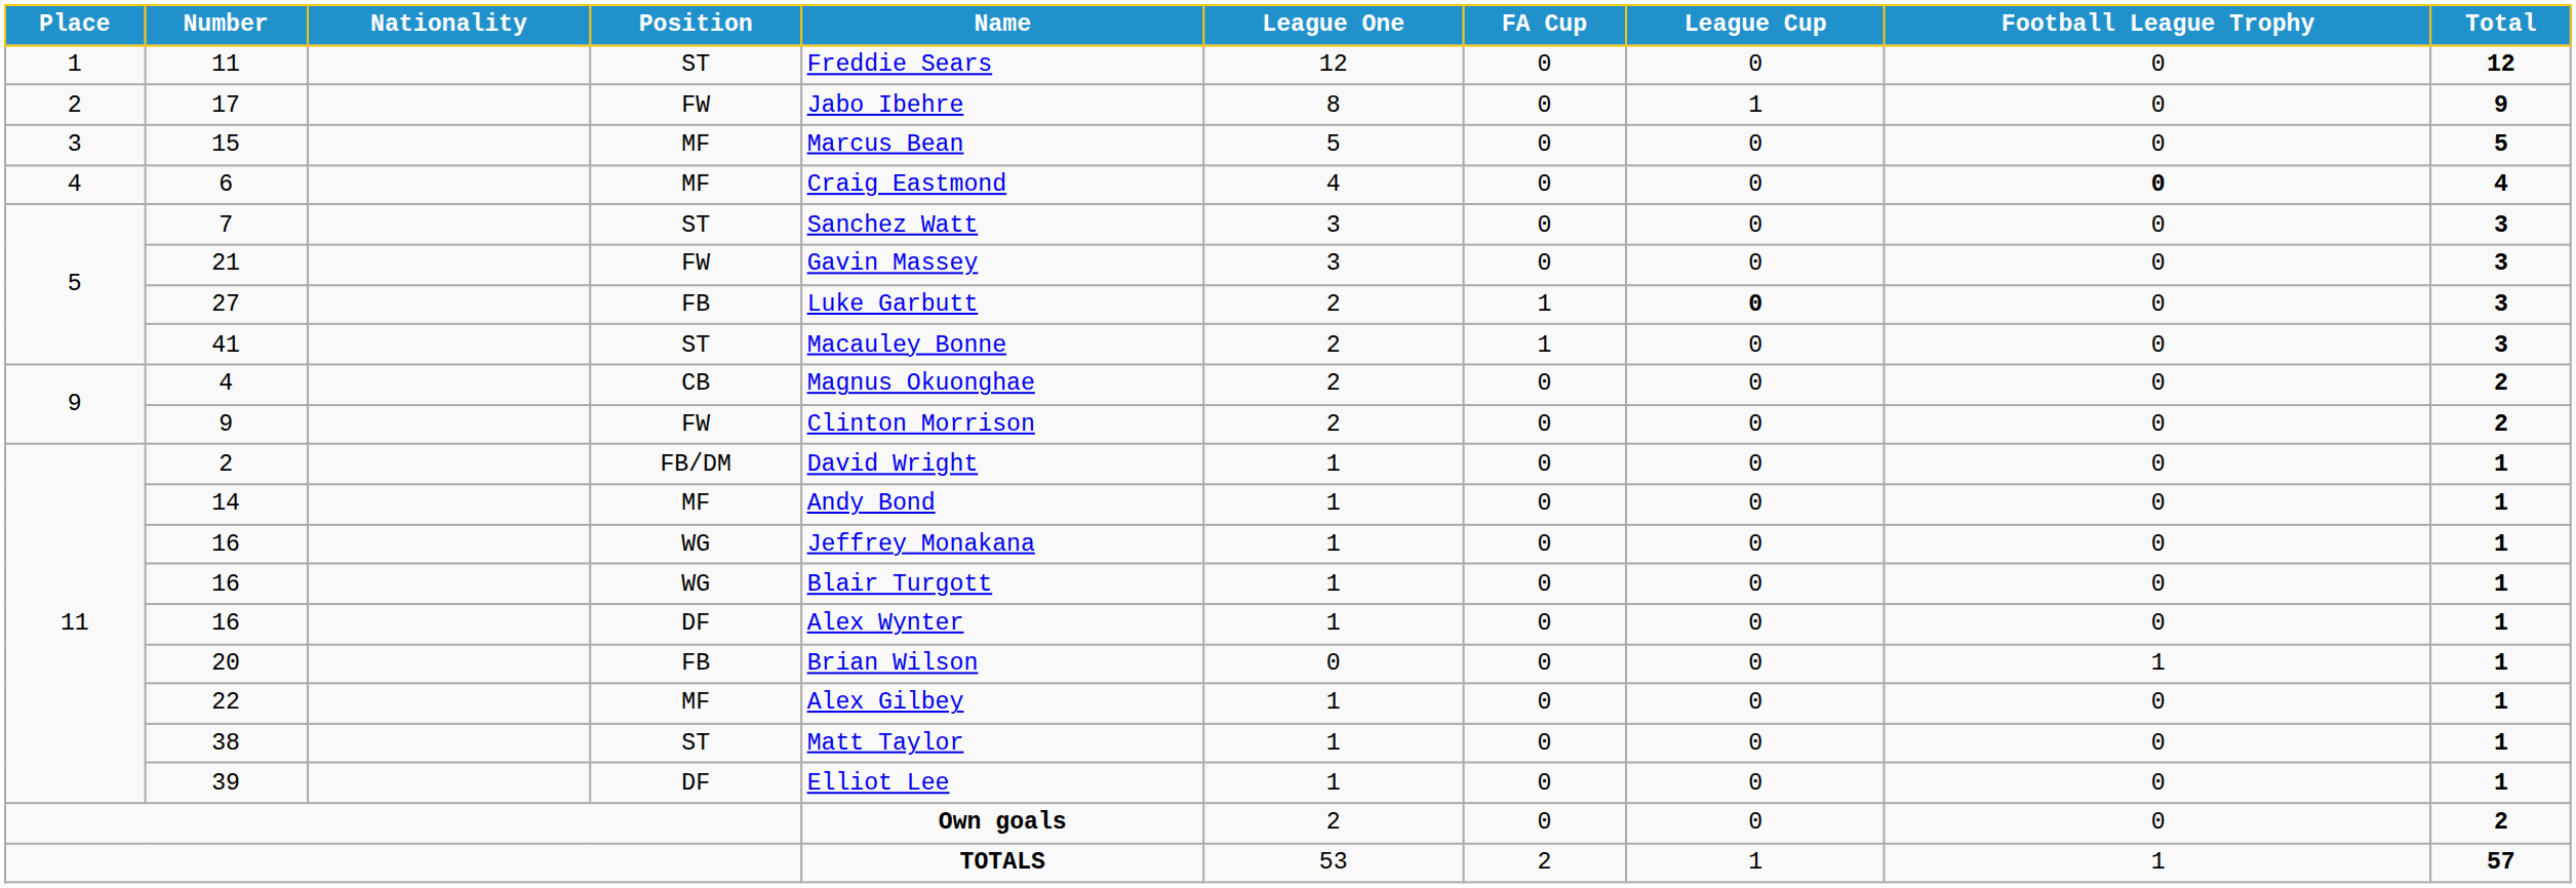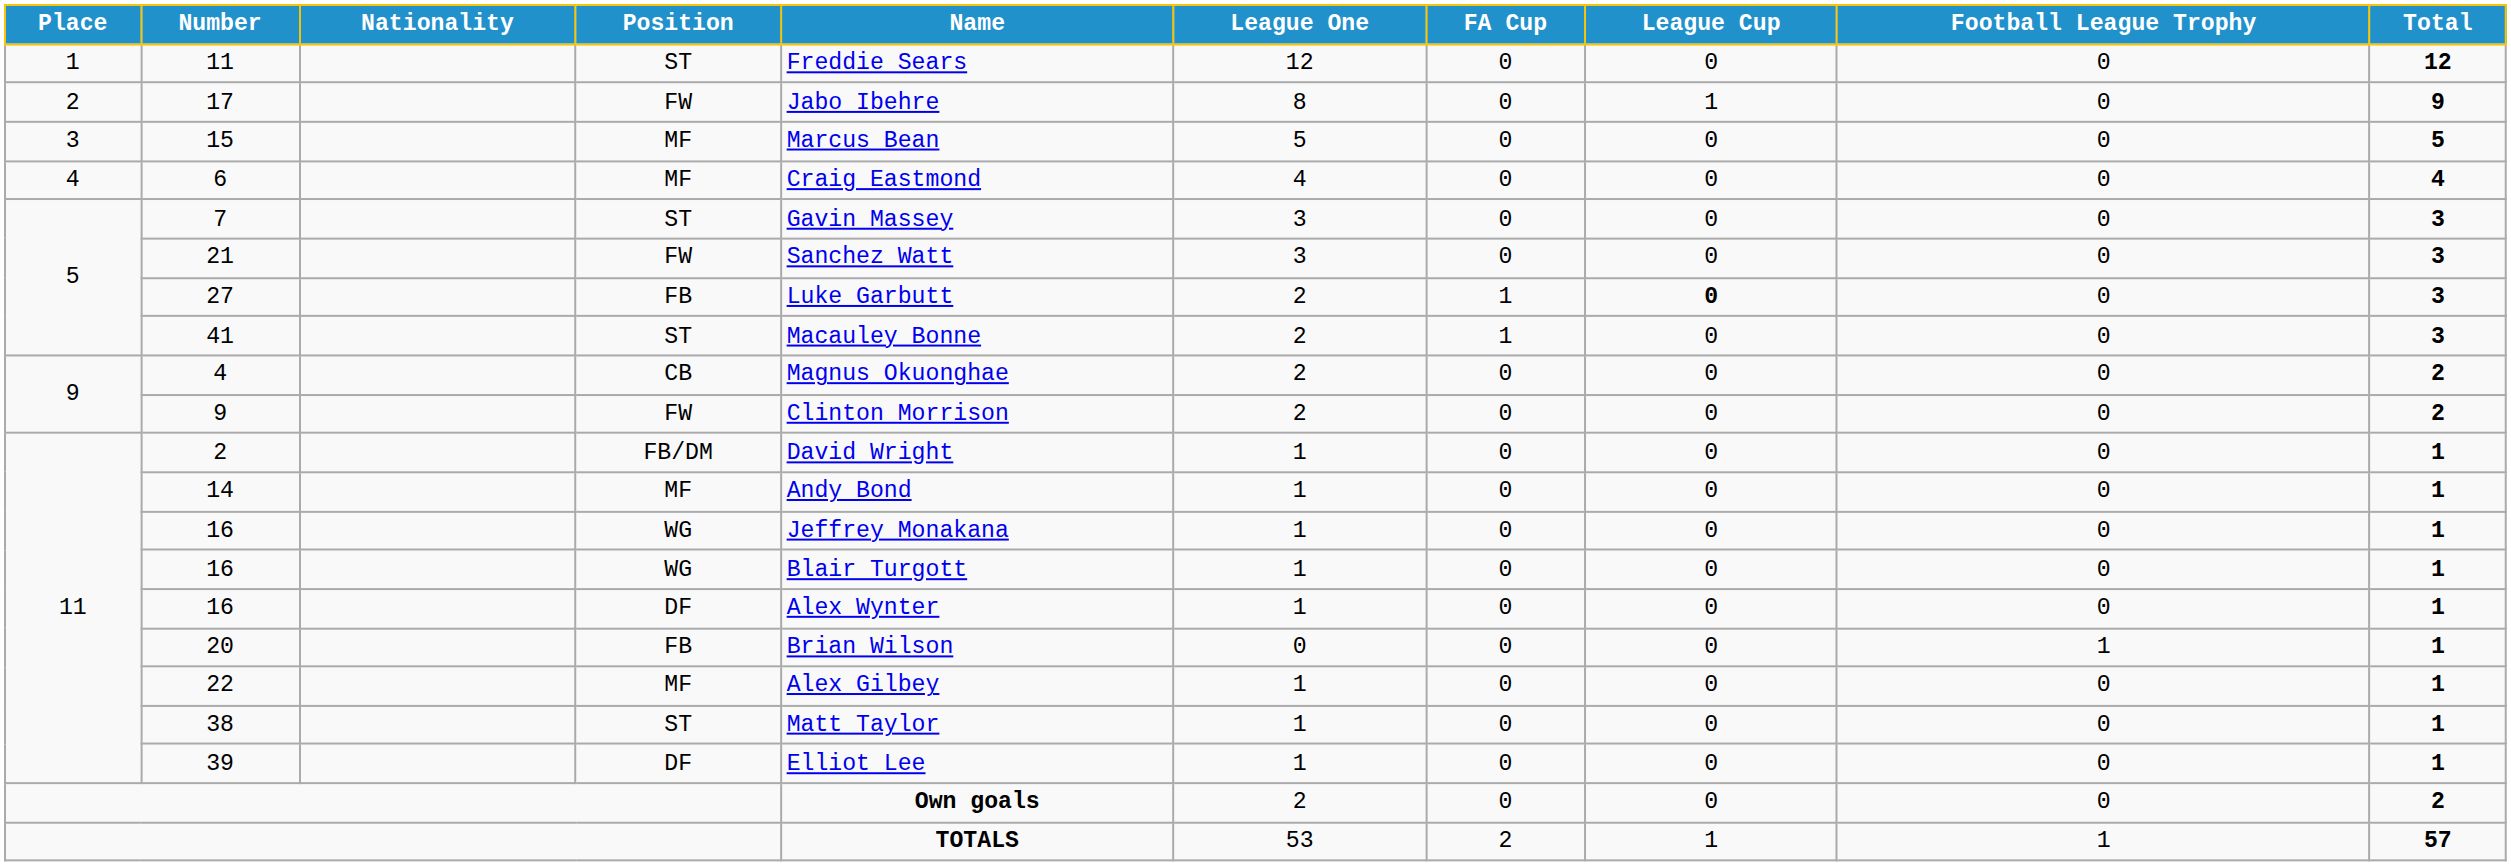 <table class="wikitable" style="text-align:center; font-size:90%; width:100%;">
 <tr>
 <th style="background:#2191CC; color:white; border:1px solid #F7C408; text-align:center;">Place</th>
 <th style="background:#2191CC; color:white; border:1px solid #F7C408; text-align:center;">Number</th>
 <th style="background:#2191CC; color:white; border:1px solid #F7C408; text-align:center;">Nationality</th>
 <th style="background:#2191CC; color:white; border:1px solid #F7C408; text-align:center;">Position</th>
 <th style="background:#2191CC; color:white; border:1px solid #F7C408; text-align:center;">Name</th>
 <th style="background:#2191CC; color:white; border:1px solid #F7C408; text-align:center;">League One</th>
 <th style="background:#2191CC; color:white; border:1px solid #F7C408; text-align:center;">FA Cup</th>
 <th style="background:#2191CC; color:white; border:1px solid #F7C408; text-align:center;">League Cup</th>
 <th style="background:#2191CC; color:white; border:1px solid #F7C408; text-align:center;">Football League Trophy</th>
 <th style="background:#2191CC; color:white; border:1px solid #F7C408; text-align:center;">Total</th>
 </tr>
 <tr>
 <td>1</td>
 <td>11</td>
 <td></td>
 <td>ST</td>
 <td align="left"><a href='#'>Freddie Sears</a></td>
 <td>12</td>
 <td>0</td>
 <td>0</td>
 <td>0</td>
 <td><strong>12</strong></td>
 </tr>
 <tr>
 <td>2</td>
 <td>17</td>
 <td></td>
 <td>FW</td>
 <td align="left"><a href='#'>Jabo Ibehre</a></td>
 <td>8</td>
 <td>0</td>
 <td>1</td>
 <td>0</td>
 <td><strong>9</strong></td>
 </tr>
 <tr>
 <td>3</td>
 <td>15</td>
 <td></td>
 <td>MF</td>
 <td align="left"><a href='#'>Marcus Bean</a></td>
 <td>5</td>
 <td>0</td>
 <td>0</td>
 <td>0</td>
 <td><strong>5</strong></td>
 </tr>
 <tr>
 <td>4</td>
 <td>6</td>
 <td></td>
 <td>MF</td>
 <td align="left"><a href='#'>Craig Eastmond</a></td>
 <td>4</td>
 <td>0</td>
 <td>0</td>
-<td><strong>0</strong></td>
+<td>0</td>
 <td><strong>4</strong></td>
 </tr>
 <tr>
 <td rowspan=4>5</td>
 <td>7</td>
 <td></td>
 <td>ST</td>
-<td align="left"><a href='#'>Sanchez Watt</a></td>
+<td align="left"><a href='#'>Gavin Massey</a></td>
 <td>3</td>
 <td>0</td>
 <td>0</td>
 <td>0</td>
 <td><strong>3</strong></td>
 </tr>
 <tr>
 <td>21</td>
 <td></td>
 <td>FW</td>
-<td align="left"><a href='#'>Gavin Massey</a></td>
+<td align="left"><a href='#'>Sanchez Watt</a></td>
 <td>3</td>
 <td>0</td>
 <td>0</td>
 <td>0</td>
 <td><strong>3</strong></td>
 </tr>
 <tr>
 <td>27</td>
 <td></td>
 <td>FB</td>
 <td align="left"><a href='#'>Luke Garbutt</a></td>
 <td>2</td>
 <td>1</td>
 <td><strong>0</strong></td>
 <td>0</td>
 <td><strong>3</strong></td>
 </tr>
 <tr>
 <td>41</td>
 <td></td>
 <td>ST</td>
 <td align="left"><a href='#'>Macauley Bonne</a></td>
 <td>2</td>
 <td>1</td>
 <td>0</td>
 <td>0</td>
 <td><strong>3</strong></td>
 </tr>
 <tr>
 <td rowspan=2>9</td>
 <td>4</td>
 <td></td>
 <td>CB</td>
 <td align="left"><a href='#'>Magnus Okuonghae</a></td>
 <td>2</td>
 <td>0</td>
 <td>0</td>
 <td>0</td>
 <td><strong>2</strong></td>
 </tr>
 <tr>
 <td>9</td>
 <td></td>
 <td>FW</td>
 <td align="left"><a href='#'>Clinton Morrison</a></td>
 <td>2</td>
 <td>0</td>
 <td>0</td>
 <td>0</td>
 <td><strong>2</strong></td>
 </tr>
 <tr>
 <td rowspan=9>11</td>
 <td>2</td>
 <td></td>
 <td>FB/DM</td>
 <td align="left"><a href='#'>David Wright</a></td>
 <td>1</td>
 <td>0</td>
 <td>0</td>
 <td>0</td>
 <td><strong>1</strong></td>
 </tr>
 <tr>
 <td>14</td>
 <td></td>
 <td>MF</td>
 <td align="left"><a href='#'>Andy Bond</a></td>
 <td>1</td>
 <td>0</td>
 <td>0</td>
 <td>0</td>
 <td><strong>1</strong></td>
 </tr>
 <tr>
 <td>16</td>
 <td></td>
 <td>WG</td>
 <td align="left"><a href='#'>Jeffrey Monakana</a></td>
 <td>1</td>
 <td>0</td>
 <td>0</td>
 <td>0</td>
 <td><strong>1</strong></td>
 </tr>
 <tr>
 <td>16</td>
 <td></td>
 <td>WG</td>
 <td align="left"><a href='#'>Blair Turgott</a></td>
 <td>1</td>
 <td>0</td>
 <td>0</td>
 <td>0</td>
 <td><strong>1</strong></td>
 </tr>
 <tr>
 <td>16</td>
 <td></td>
 <td>DF</td>
 <td align="left"><a href='#'>Alex Wynter</a></td>
 <td>1</td>
 <td>0</td>
 <td>0</td>
 <td>0</td>
 <td><strong>1</strong></td>
 </tr>
 <tr>
 <td>20</td>
 <td></td>
 <td>FB</td>
 <td align="left"><a href='#'>Brian Wilson</a></td>
 <td>0</td>
 <td>0</td>
 <td>0</td>
 <td>1</td>
 <td><strong>1</strong></td>
 </tr>
 <tr>
 <td>22</td>
 <td></td>
 <td>MF</td>
 <td align="left"><a href='#'>Alex Gilbey</a></td>
 <td>1</td>
 <td>0</td>
 <td>0</td>
 <td>0</td>
 <td><strong>1</strong></td>
 </tr>
 <tr>
 <td>38</td>
 <td></td>
 <td>ST</td>
 <td align="left"><a href='#'>Matt Taylor</a></td>
 <td>1</td>
 <td>0</td>
 <td>0</td>
 <td>0</td>
 <td><strong>1</strong></td>
 </tr>
 <tr>
 <td>39</td>
 <td></td>
 <td>DF</td>
 <td align="left"><a href='#'>Elliot Lee</a></td>
 <td>1</td>
 <td>0</td>
 <td>0</td>
 <td>0</td>
 <td><strong>1</strong></td>
 </tr>
 <tr>
 <td colspan="4"></td>
 <td><strong>Own goals</strong></td>
 <td>2</td>
 <td>0</td>
 <td>0</td>
 <td>0</td>
 <td><strong>2</strong></td>
 </tr>
 <tr>
 <td colspan="4"></td>
 <td><strong>TOTALS</strong></td>
 <td>53</td>
 <td>2</td>
 <td>1</td>
 <td>1</td>
 <td><strong>57</strong></td>
 </tr>
 </table>
